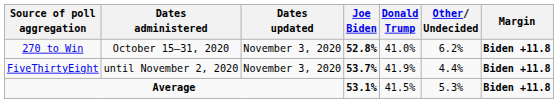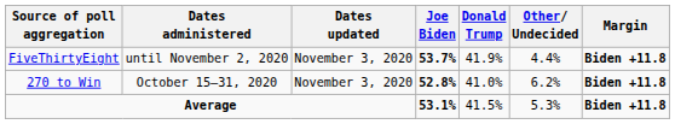 <table class="wikitable sortable" style="text-align:center;font-size:90%;line-height:17px">
 <tr>
 <th>Source of poll<br>aggregation</th>
 <th>Dates<br> administered</th>
 <th>Dates<br> updated</th>
 <th class="unsortable"><a href='#'>Joe<br>Biden</a><br><small></small></th>
 <th class="unsortable"><a href='#'>Donald<br>Trump</a><br><small></small></th>
 <th class="unsortable"><a href='#'>Other</a>/<br>Undecided<br></th>
 <th>Margin</th>
 </tr>
 <tr>
+<td><a href='#'>FiveThirtyEight</a></td>
+<td>until November 2, 2020</td>
+<td>November 3, 2020</td>
+<td><strong>53.7%</strong></td>
+<td>41.9%</td>
+<td>4.4%</td>
+<td><strong>Biden +11.8</strong></td>
+</tr>
+<tr>
 <td><a href='#'>270 to Win</a></td>
 <td>October 15–31, 2020</td>
 <td>November 3, 2020</td>
 <td><strong>52.8%</strong></td>
 <td>41.0%</td>
 <td>6.2%</td>
 <td><strong>Biden +11.8</strong><br></td>
 </tr>
 <tr>
-<td><a href='#'>FiveThirtyEight</a></td>
-<td>until November 2, 2020</td>
-<td>November 3, 2020</td>
-<td><strong>53.7%</strong></td>
-<td>41.9%</td>
-<td>4.4%</td>
-<td><strong>Biden +11.8</strong></td>
-</tr>
-<tr>
 <td colspan="3"><strong>Average</strong></td>
 <td><strong>53.1%</strong></td>
 <td>41.5%</td>
 <td>5.3%</td>
 <td><strong>Biden +11.8</strong></td>
 </tr>
 </table>
